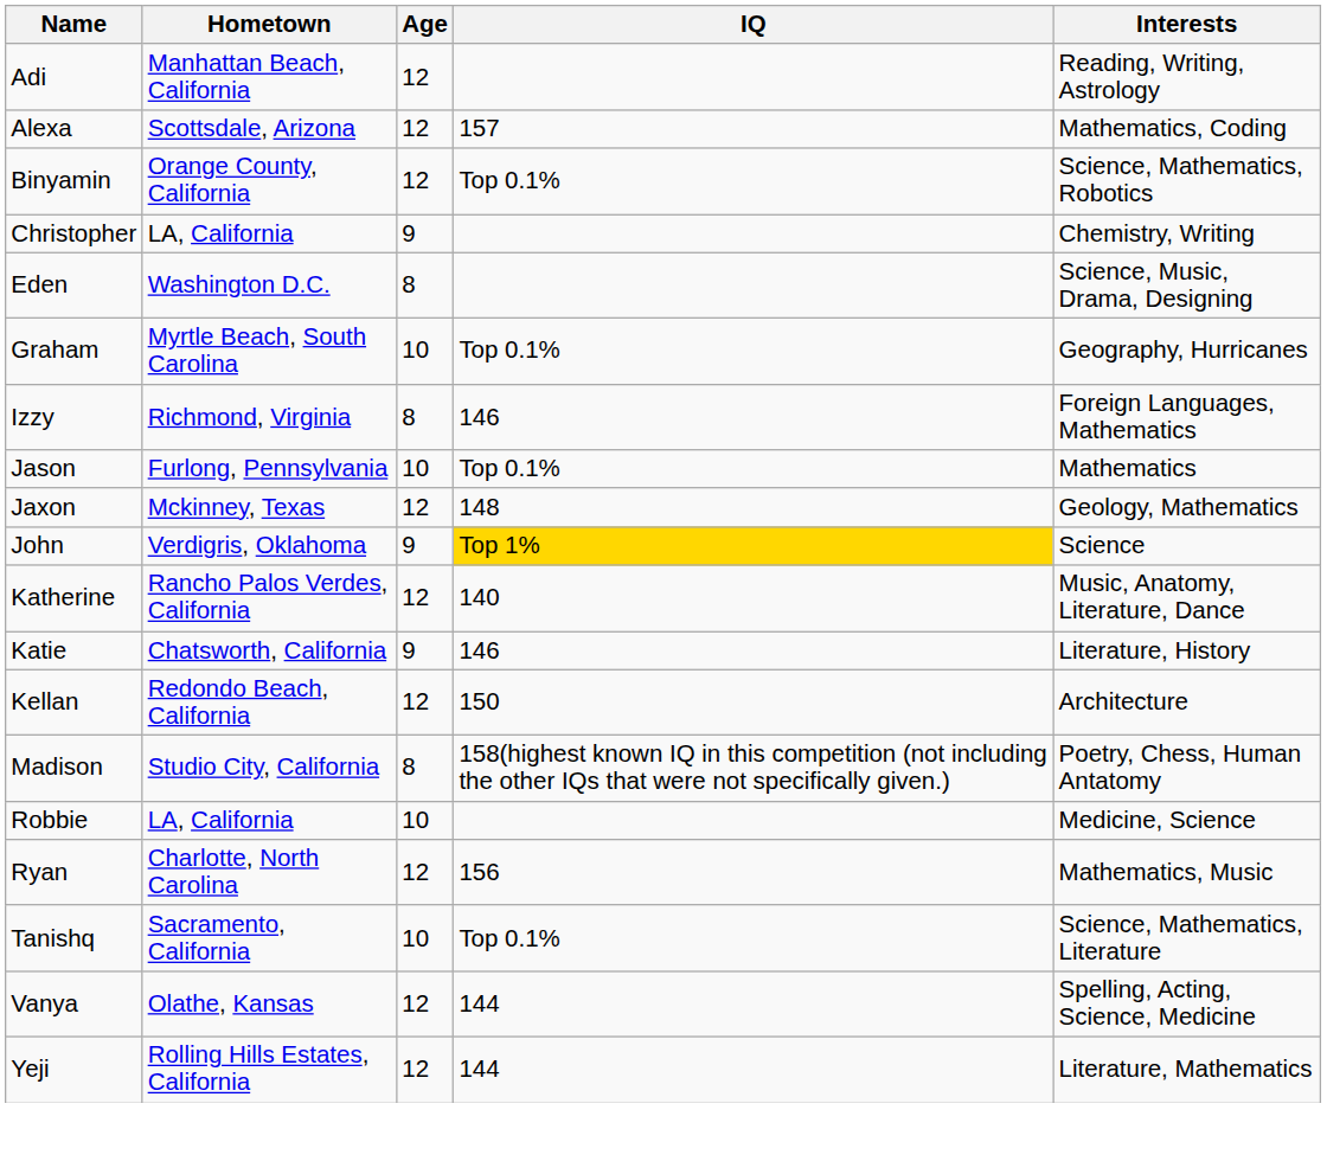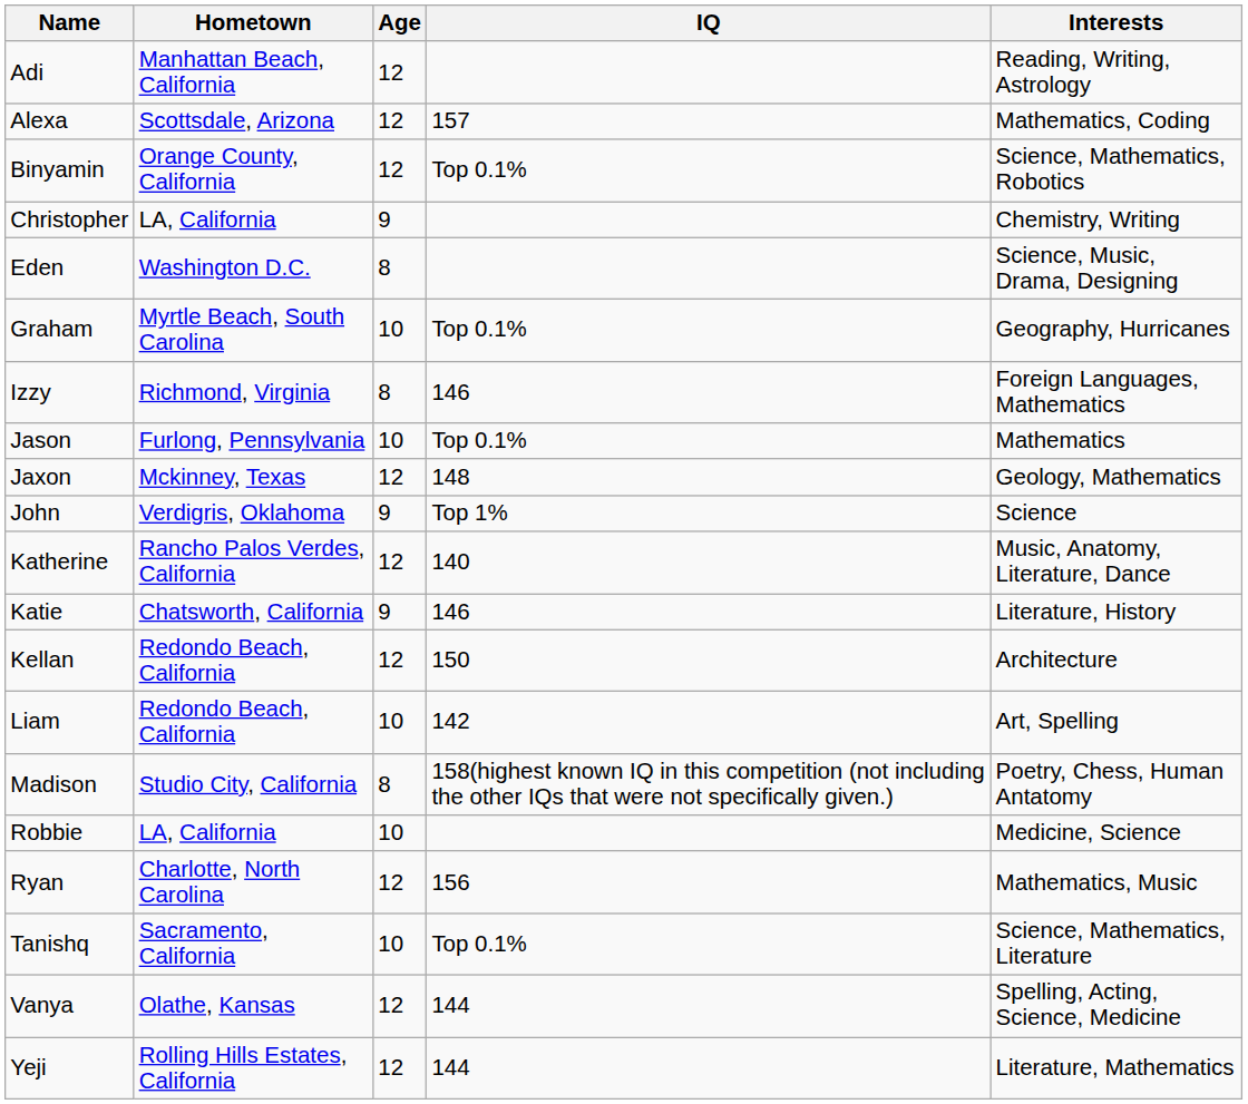 <table class="wikitable sortable">
 <tr>
 <th>Name</th>
 <th>Hometown</th>
 <th>Age</th>
 <th>IQ</th>
 <th>Interests</th>
 </tr>
 <tr>
 <td>Adi</td>
 <td><a href='#'>Manhattan Beach</a>, <a href='#'>California</a></td>
 <td>12</td>
 <td></td>
 <td>Reading, Writing, Astrology</td>
 </tr>
 <tr>
 <td>Alexa</td>
 <td><a href='#'>Scottsdale</a>, <a href='#'>Arizona</a></td>
 <td>12</td>
 <td>157</td>
 <td>Mathematics, Coding</td>
 </tr>
 <tr>
 <td>Binyamin</td>
 <td><a href='#'>Orange County</a>, <a href='#'>California</a></td>
 <td>12</td>
 <td>Top 0.1%</td>
 <td>Science, Mathematics, Robotics</td>
 </tr>
 <tr>
 <td>Christopher</td>
 <td>LA, <a href='#'>California</a></td>
 <td>9</td>
 <td></td>
 <td>Chemistry, Writing</td>
 </tr>
 <tr>
 <td>Eden</td>
 <td><a href='#'>Washington D.C.</a></td>
 <td>8</td>
 <td></td>
 <td>Science, Music, Drama, Designing</td>
 </tr>
 <tr>
 <td>Graham</td>
 <td><a href='#'>Myrtle Beach</a>, <a href='#'>South Carolina</a></td>
 <td>10</td>
 <td>Top 0.1%</td>
 <td>Geography, Hurricanes</td>
 </tr>
 <tr>
 <td>Izzy</td>
 <td><a href='#'>Richmond</a>, <a href='#'>Virginia</a></td>
 <td>8</td>
 <td>146</td>
 <td>Foreign Languages, Mathematics</td>
 </tr>
 <tr>
 <td>Jason</td>
 <td><a href='#'>Furlong</a>, <a href='#'>Pennsylvania</a></td>
 <td>10</td>
 <td>Top 0.1%</td>
 <td>Mathematics</td>
 </tr>
 <tr>
 <td>Jaxon</td>
 <td><a href='#'>Mckinney</a>, <a href='#'>Texas</a></td>
 <td>12</td>
 <td>148</td>
 <td>Geology, Mathematics</td>
 </tr>
 <tr>
 <td>John</td>
 <td><a href='#'>Verdigris</a>, <a href='#'>Oklahoma</a></td>
 <td>9</td>
-<td style="background: gold;">Top 1%</td>
+<td>Top 1%</td>
 <td>Science</td>
 </tr>
 <tr>
 <td>Katherine</td>
 <td><a href='#'>Rancho Palos Verdes</a>, <a href='#'>California</a></td>
 <td>12</td>
 <td>140</td>
 <td>Music, Anatomy, Literature, Dance</td>
 </tr>
 <tr>
 <td>Katie</td>
 <td><a href='#'>Chatsworth</a>, <a href='#'>California</a></td>
 <td>9</td>
 <td>146</td>
 <td>Literature, History</td>
 </tr>
 <tr>
 <td>Kellan</td>
 <td><a href='#'>Redondo Beach</a>, <a href='#'>California</a></td>
 <td>12</td>
 <td>150</td>
 <td>Architecture</td>
+</tr>
+<tr>
+<td>Liam</td>
+<td><a href='#'>Redondo Beach</a>, <a href='#'>California</a></td>
+<td>10</td>
+<td>142</td>
+<td>Art, Spelling</td>
 </tr>
 <tr>
 <td>Madison</td>
 <td><a href='#'>Studio City</a>, <a href='#'>California</a></td>
 <td>8</td>
 <td>158(highest known IQ in this competition (not including the other IQs that were not specifically given.)</td>
 <td>Poetry, Chess, Human Antatomy</td>
 </tr>
 <tr>
 <td>Robbie</td>
 <td><a href='#'>LA</a>, <a href='#'>California</a></td>
 <td>10</td>
 <td></td>
 <td>Medicine, Science</td>
 </tr>
 <tr>
 <td>Ryan</td>
 <td><a href='#'>Charlotte</a>, <a href='#'>North Carolina</a></td>
 <td>12</td>
 <td>156</td>
 <td>Mathematics, Music</td>
 </tr>
 <tr>
 <td>Tanishq</td>
 <td><a href='#'>Sacramento</a>, <a href='#'>California</a></td>
 <td>10</td>
 <td>Top 0.1%</td>
 <td>Science, Mathematics, Literature</td>
 </tr>
 <tr>
 <td>Vanya</td>
 <td><a href='#'>Olathe</a>, <a href='#'>Kansas</a></td>
 <td>12</td>
 <td>144</td>
 <td>Spelling, Acting, Science, Medicine</td>
 </tr>
 <tr>
 <td>Yeji</td>
 <td><a href='#'>Rolling Hills Estates</a>, <a href='#'>California</a></td>
 <td>12</td>
 <td>144</td>
 <td>Literature, Mathematics</td>
 </tr>
 </table>
